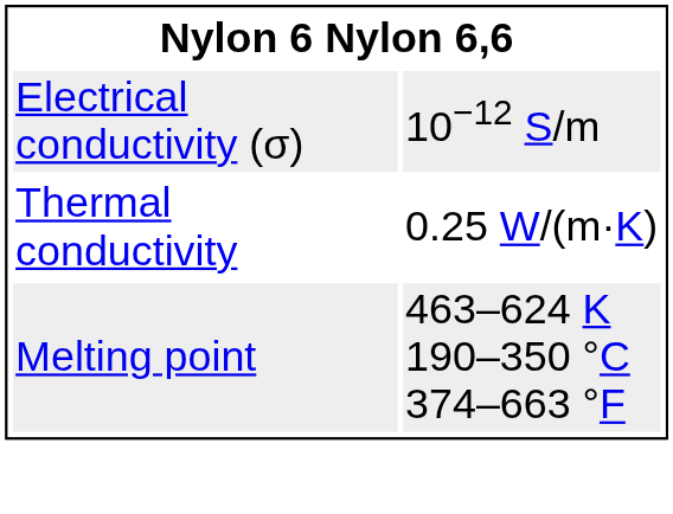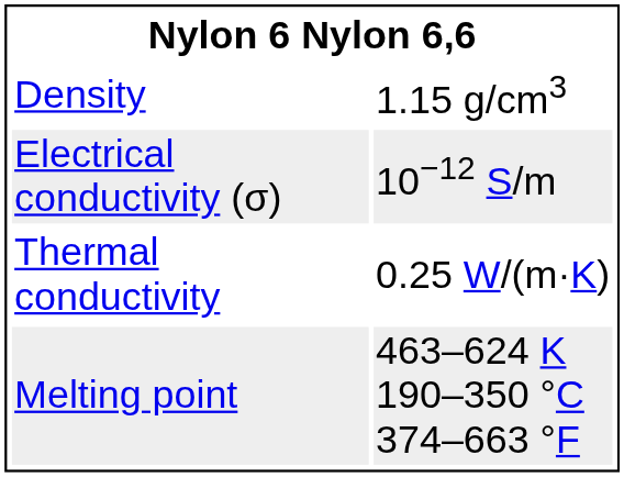 <table style="border: 1px solid; float: right; width: 250px;">
 <tr>
 <th colspan="2" style="text-align: center;">Nylon 6  Nylon 6,6</th>
+</tr>
+<tr>
+<td><a href='#'>Density</a></td>
+<td>1.15 g/cm<sup>3</sup></td>
 </tr>
 <tr style="background:#eee;">
 <td><a href='#'>Electrical conductivity</a> (σ)</td>
 <td>10<sup>−12</sup> <a href='#'>S</a>/m</td>
 </tr>
 <tr>
 <td><a href='#'>Thermal conductivity</a></td>
 <td>0.25 <a href='#'>W</a>/(m·<a href='#'>K</a>)</td>
 </tr>
 <tr style="background:#eee;">
 <td><a href='#'>Melting point</a></td>
 <td>463–624 <a href='#'>K</a><br> 190–350 °<a href='#'>C</a><br> 374–663 °<a href='#'>F</a></td>
 </tr>
 </table>
